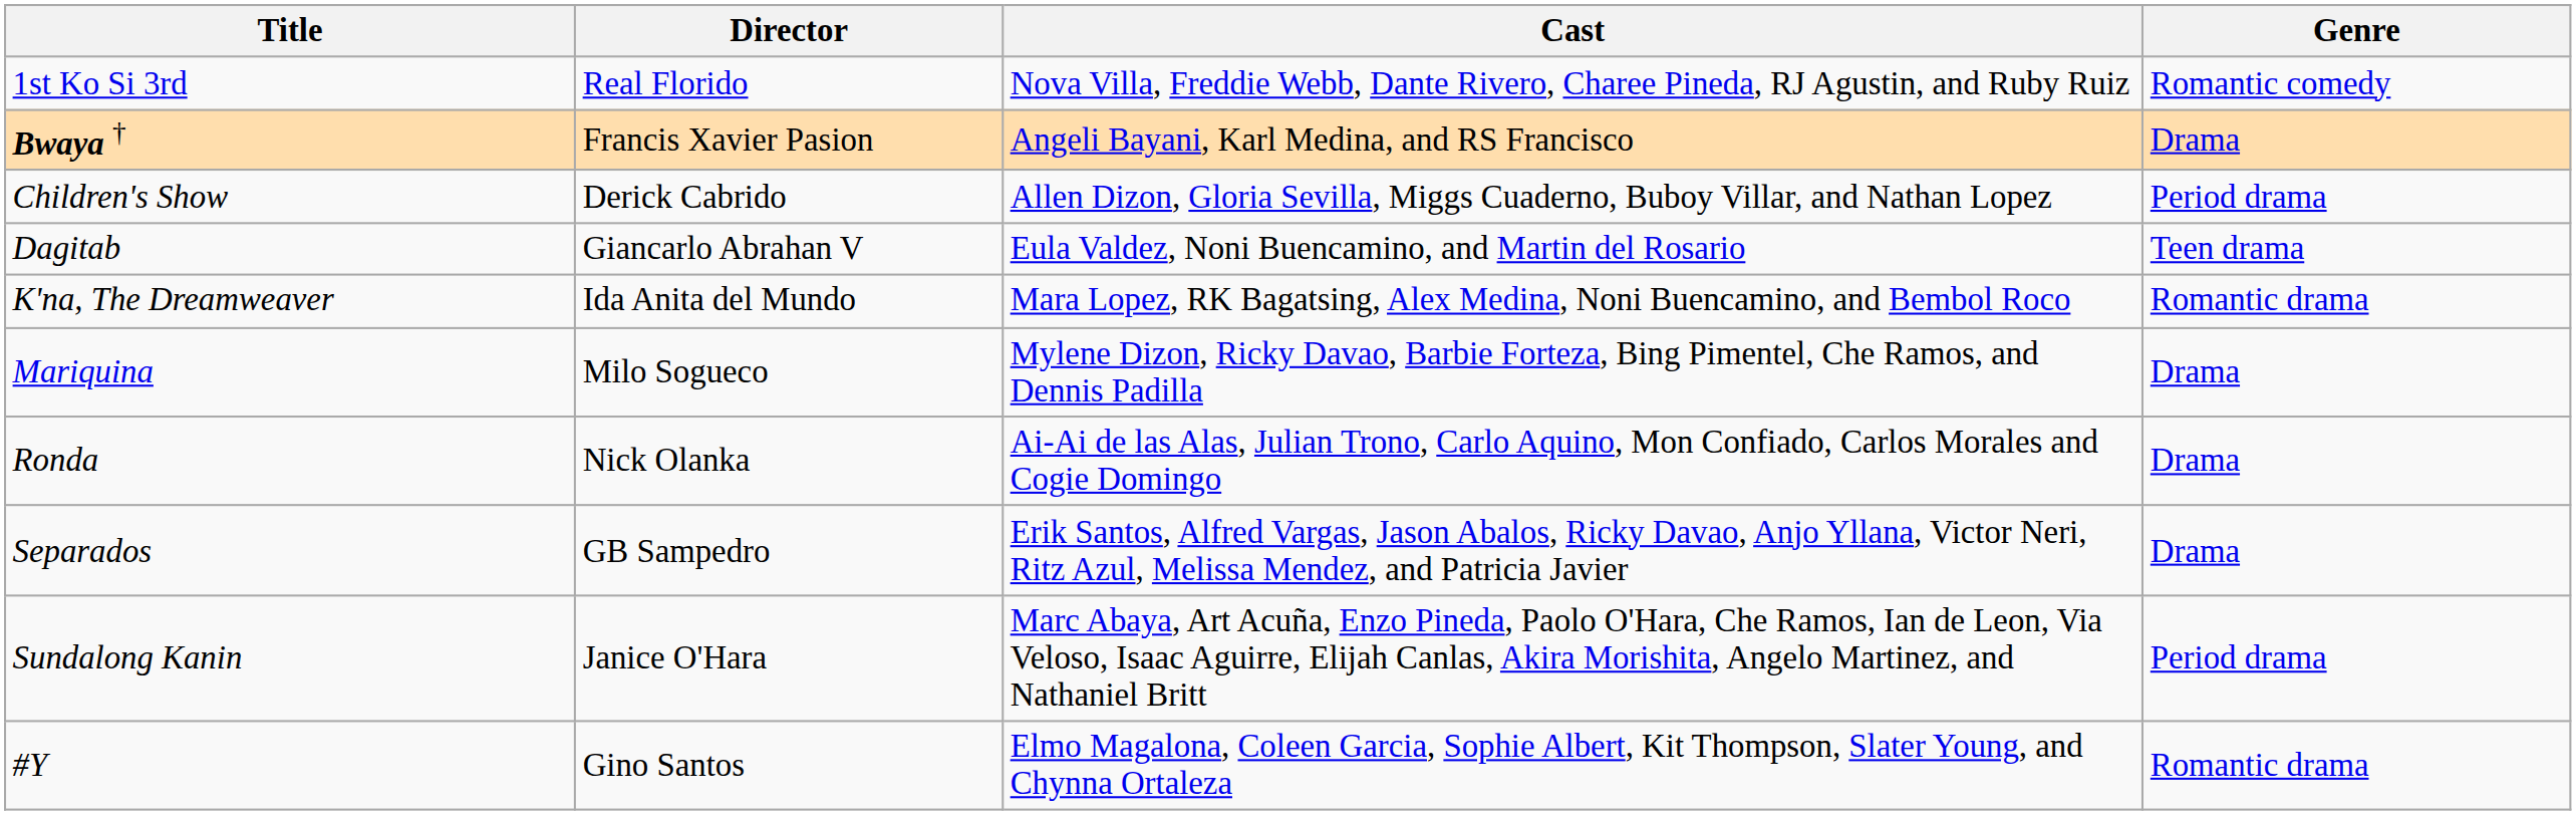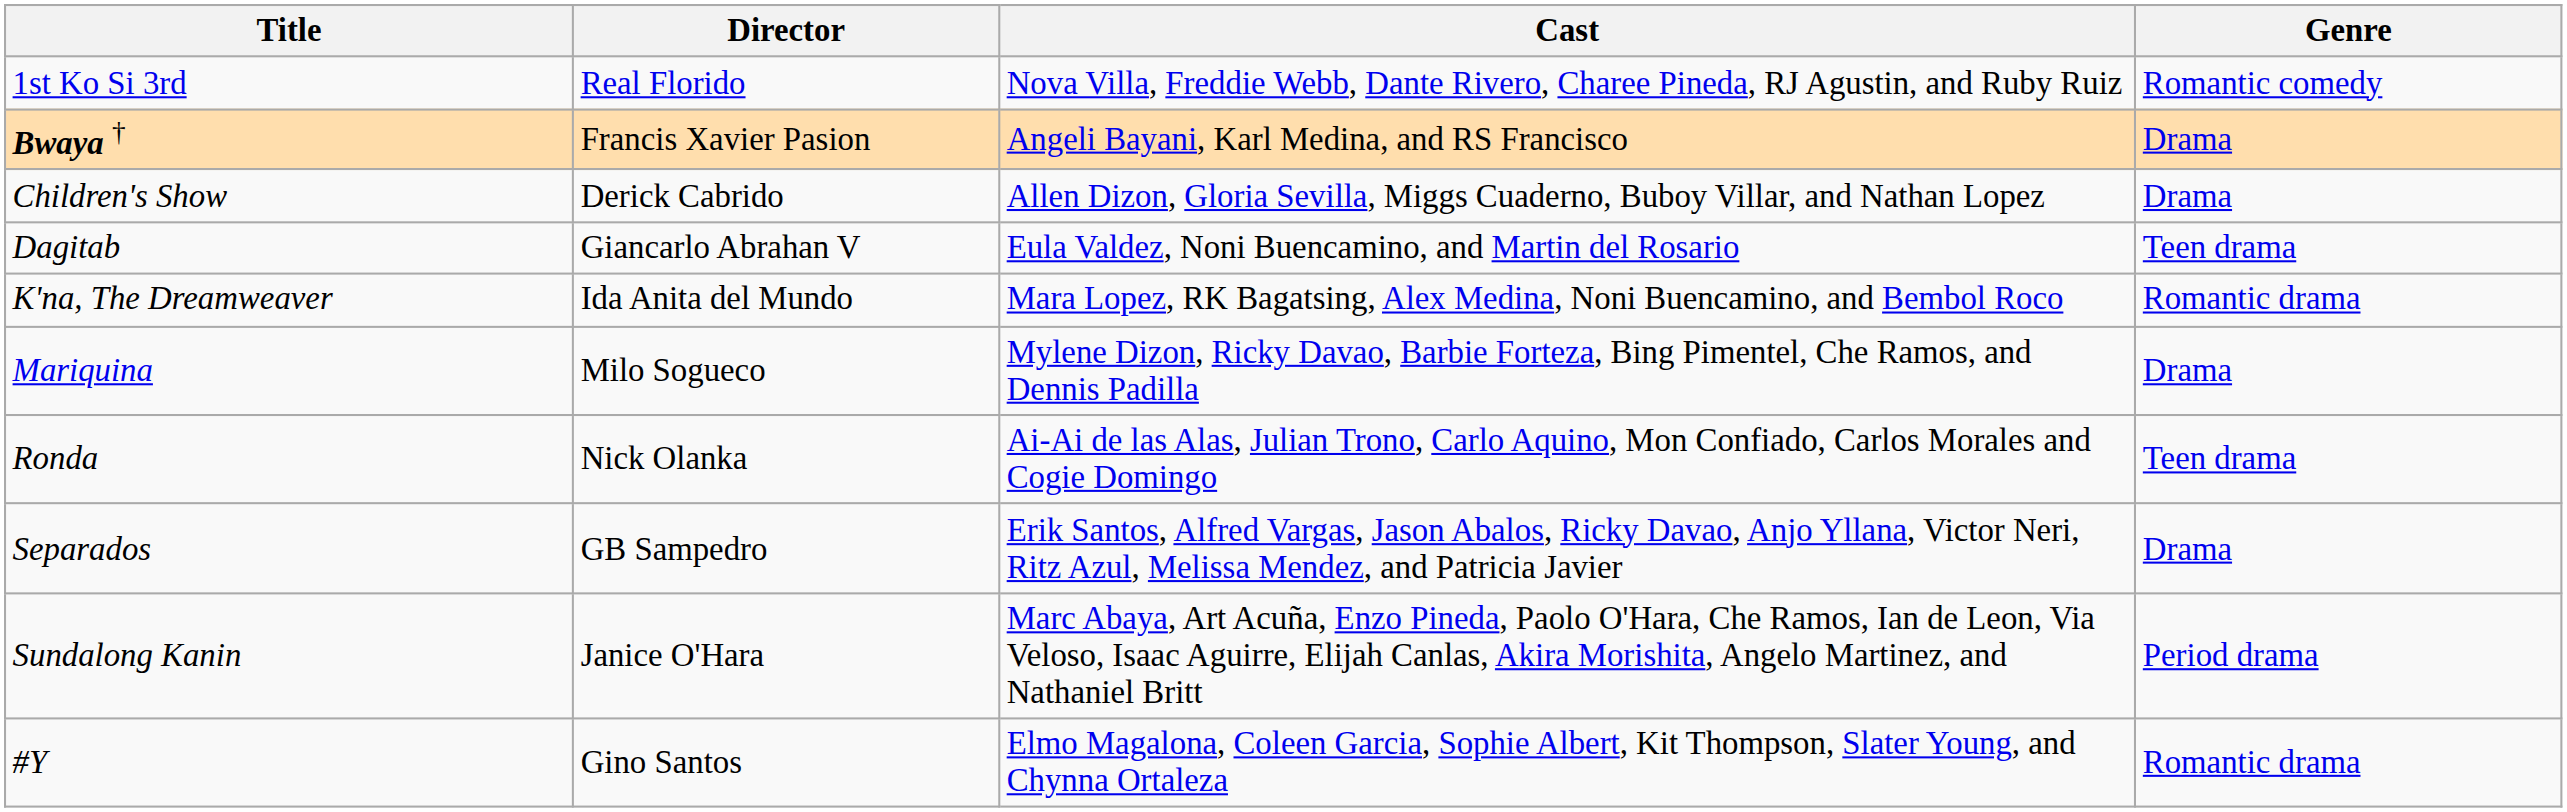 <table class="wikitable">
 <tr>
 <th style="width:20%;">Title</th>
 <th style="width:15%;">Director</th>
 <th style="width:40%;">Cast</th>
 <th style="width:15%;">Genre</th>
 </tr>
 <tr>
 <td><a href='#'>1st Ko Si 3rd</a></td>
 <td><a href='#'>Real Florido</a></td>
 <td><a href='#'>Nova Villa</a>, <a href='#'>Freddie Webb</a>, <a href='#'>Dante Rivero</a>, <a href='#'>Charee Pineda</a>, RJ Agustin, and Ruby Ruiz</td>
 <td><a href='#'>Romantic comedy</a></td>
 </tr>
 <tr style="background:#FFDEAD;">
 <td><strong><em>Bwaya</em></strong>  <sup>†</sup></td>
 <td>Francis Xavier Pasion</td>
 <td><a href='#'>Angeli Bayani</a>, Karl Medina, and RS Francisco</td>
 <td><a href='#'>Drama</a></td>
 </tr>
 <tr>
 <td><em>Children's Show</em></td>
 <td>Derick Cabrido</td>
 <td><a href='#'>Allen Dizon</a>, <a href='#'>Gloria Sevilla</a>, Miggs Cuaderno, Buboy Villar, and Nathan Lopez</td>
-<td><a href='#'>Period drama</a></td>
+<td><a href='#'>Drama</a></td>
 </tr>
 <tr>
 <td><em>Dagitab</em></td>
 <td>Giancarlo Abrahan V</td>
 <td><a href='#'>Eula Valdez</a>, Noni Buencamino, and <a href='#'>Martin del Rosario</a></td>
 <td><a href='#'>Teen drama</a></td>
 </tr>
 <tr>
 <td><em>K'na, The Dreamweaver</em></td>
 <td>Ida Anita del Mundo</td>
 <td><a href='#'>Mara Lopez</a>, RK Bagatsing, <a href='#'>Alex Medina</a>, Noni Buencamino, and <a href='#'>Bembol Roco</a></td>
 <td><a href='#'>Romantic drama</a></td>
 </tr>
 <tr>
 <td><em><a href='#'>Mariquina</a></em></td>
 <td>Milo Sogueco</td>
 <td><a href='#'>Mylene Dizon</a>, <a href='#'>Ricky Davao</a>, <a href='#'>Barbie Forteza</a>, Bing Pimentel, Che Ramos, and <a href='#'>Dennis Padilla</a></td>
 <td><a href='#'>Drama</a></td>
 </tr>
 <tr>
 <td><em>Ronda</em></td>
 <td>Nick Olanka</td>
 <td><a href='#'>Ai-Ai de las Alas</a>, <a href='#'>Julian Trono</a>, <a href='#'>Carlo Aquino</a>, Mon Confiado, Carlos Morales and <a href='#'>Cogie Domingo</a></td>
-<td><a href='#'>Drama</a></td>
+<td><a href='#'>Teen drama</a></td>
 </tr>
 <tr>
 <td><em>Separados</em></td>
 <td>GB Sampedro</td>
 <td><a href='#'>Erik Santos</a>, <a href='#'>Alfred Vargas</a>, <a href='#'>Jason Abalos</a>, <a href='#'>Ricky Davao</a>, <a href='#'>Anjo Yllana</a>, Victor Neri, <a href='#'>Ritz Azul</a>, <a href='#'>Melissa Mendez</a>, and Patricia Javier</td>
 <td><a href='#'>Drama</a></td>
 </tr>
 <tr>
 <td><em>Sundalong Kanin</em></td>
 <td>Janice O'Hara</td>
 <td><a href='#'>Marc Abaya</a>, Art Acuña, <a href='#'>Enzo Pineda</a>, Paolo O'Hara, Che Ramos, Ian de Leon, Via Veloso, Isaac Aguirre, Elijah Canlas, <a href='#'>Akira Morishita</a>, Angelo Martinez, and Nathaniel Britt</td>
 <td><a href='#'>Period drama</a></td>
 </tr>
 <tr>
 <td><em>#Y</em></td>
 <td>Gino Santos</td>
 <td><a href='#'>Elmo Magalona</a>, <a href='#'>Coleen Garcia</a>, <a href='#'>Sophie Albert</a>, Kit Thompson, <a href='#'>Slater Young</a>, and <a href='#'>Chynna Ortaleza</a></td>
 <td><a href='#'>Romantic drama</a></td>
 </tr>
 </table>
